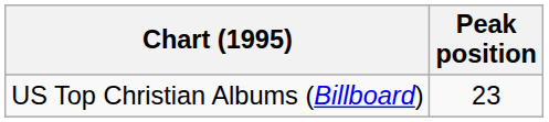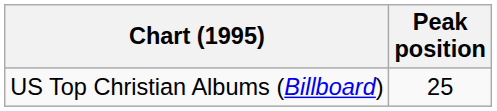 <table class="wikitable">
 <tr>
 <th>Chart (1995)</th>
 <th>Peak<br>position</th>
 </tr>
 <tr>
 <td>US Top Christian Albums (<em><a href='#'>Billboard</a></em>)</td>
-<td style="text-align:center;">23</td>
+<td style="text-align:center;">25</td>
 </tr>
 </table>
